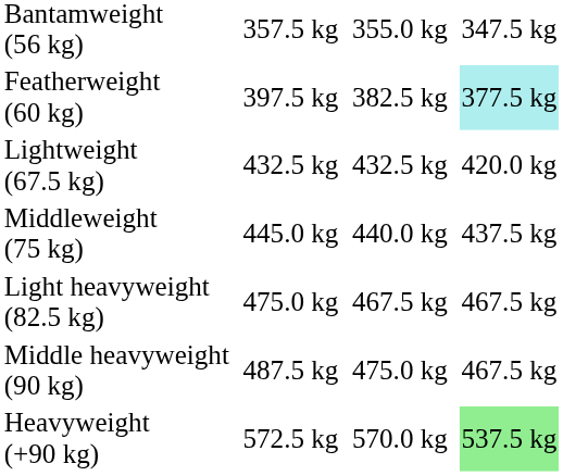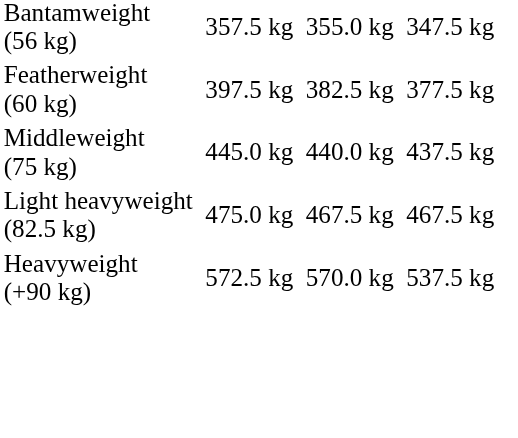 <table>
 <tr>
 <td>Bantamweight<br>(56 kg)<br> </td>
 <td></td>
 <td>357.5 kg</td>
 <td></td>
 <td>355.0 kg</td>
 <td></td>
 <td>347.5 kg</td>
 </tr>
 <tr>
 <td>Featherweight<br>(60 kg)<br></td>
 <td></td>
 <td>397.5 kg</td>
 <td></td>
 <td>382.5 kg</td>
 <td></td>
-<td style="background: paleturquoise;">377.5 kg</td>
-</tr>
-<tr>
-<td>Lightweight<br>(67.5 kg)<br> </td>
-<td></td>
-<td>432.5 kg</td>
-<td></td>
-<td>432.5 kg</td>
-<td></td>
-<td>420.0 kg</td>
+<td>377.5 kg</td>
 </tr>
 <tr>
 <td>Middleweight<br>(75 kg)<br> </td>
 <td></td>
 <td>445.0 kg</td>
 <td></td>
 <td>440.0 kg</td>
 <td></td>
 <td>437.5 kg</td>
 </tr>
 <tr>
 <td>Light heavyweight<br>(82.5 kg)<br> </td>
 <td></td>
 <td>475.0 kg</td>
 <td></td>
 <td>467.5 kg</td>
 <td></td>
 <td>467.5 kg</td>
 </tr>
 <tr>
-<td>Middle heavyweight<br>(90 kg)<br></td>
-<td></td>
-<td>487.5 kg</td>
-<td></td>
-<td>475.0 kg</td>
-<td></td>
-<td>467.5 kg</td>
-</tr>
-<tr>
 <td>Heavyweight<br>(+90 kg)<br> </td>
 <td></td>
 <td>572.5 kg</td>
 <td></td>
 <td>570.0 kg</td>
 <td></td>
-<td style="background: lightgreen;">537.5 kg</td>
+<td>537.5 kg</td>
 </tr>
 </table>
